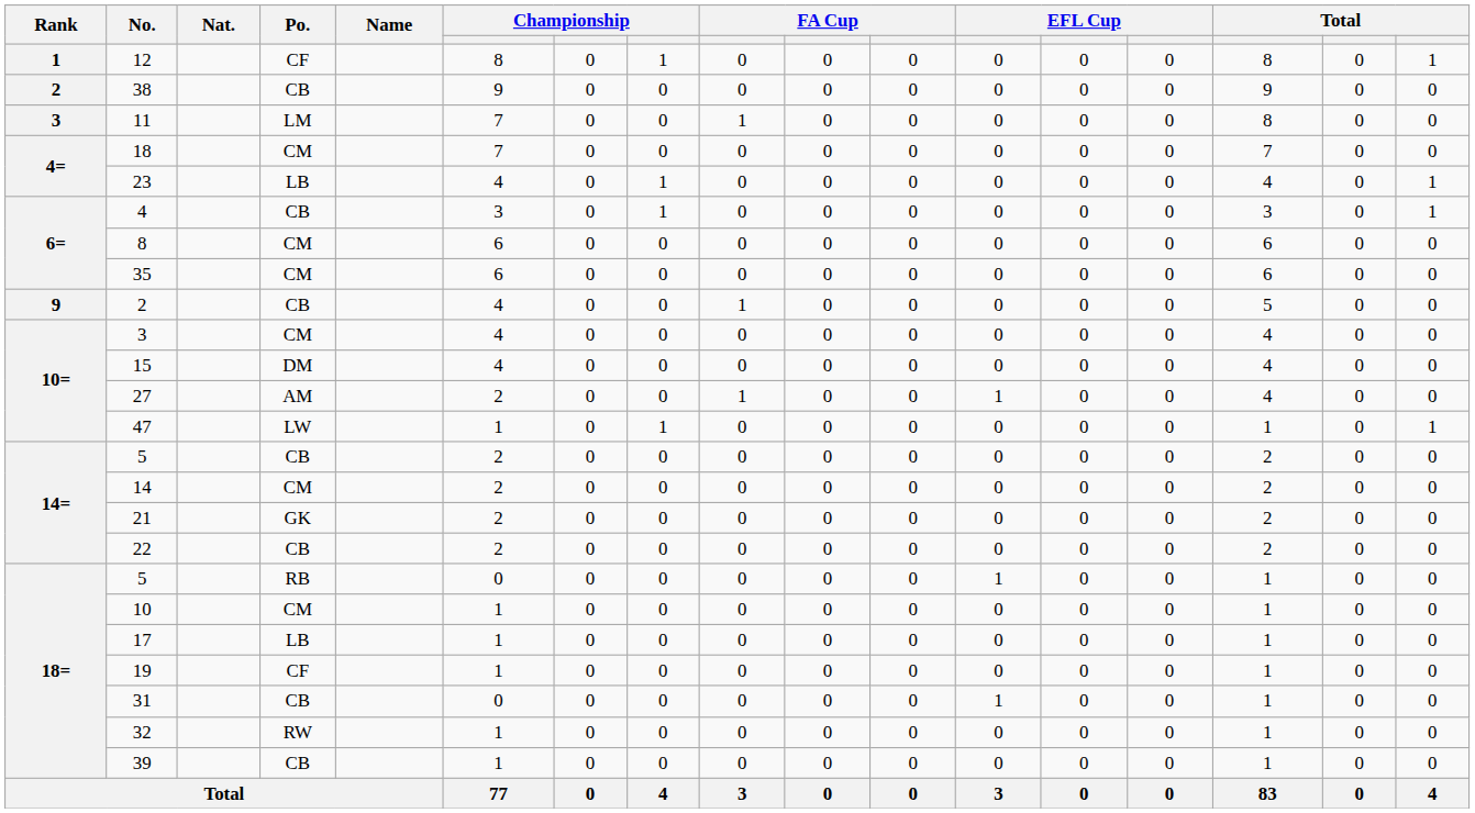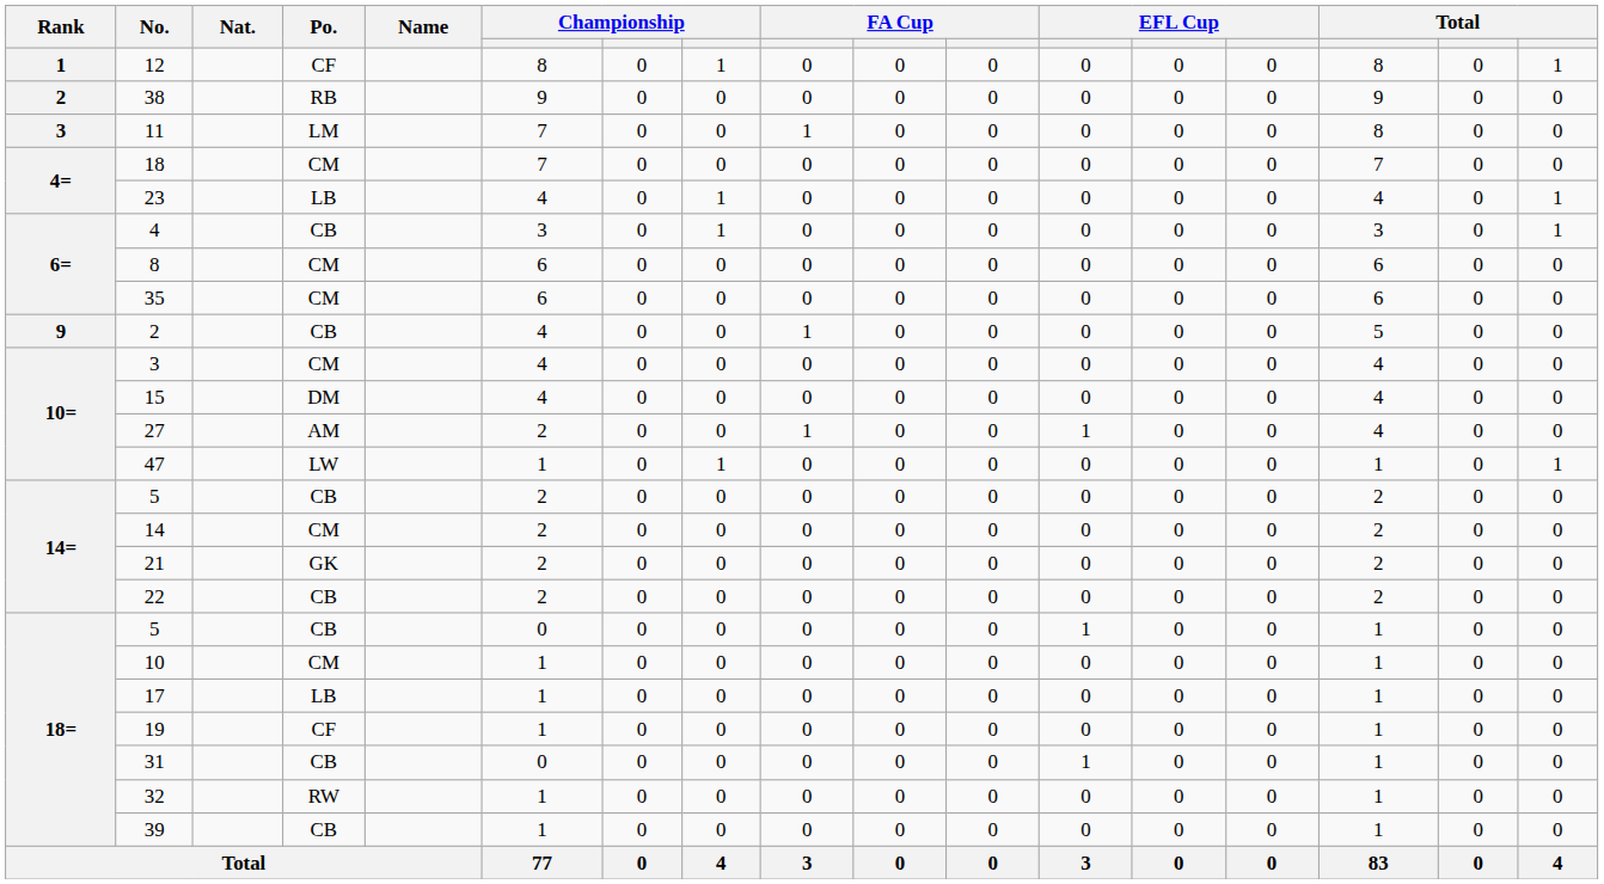 <table class="wikitable" style="text-align:center; font-size:95%; width:95%;">
 <tr>
 <th rowspan=2>Rank</th>
 <th rowspan=2>No.</th>
 <th rowspan=2>Nat.</th>
 <th rowspan=2>Po.</th>
 <th rowspan=2>Name</th>
 <th colspan=3 width=100px><a href='#'>Championship</a></th>
 <th colspan=3 width=100px><a href='#'>FA Cup</a></th>
 <th colspan=3 width=100px><a href='#'>EFL Cup</a></th>
 <th colspan=3 width=100px>Total</th>
 </tr>
 <tr>
 <th></th>
 <th></th>
 <th></th>
 <th></th>
 <th></th>
 <th></th>
 <th></th>
 <th></th>
 <th></th>
 <th></th>
 <th></th>
 <th></th>
 </tr>
 <tr>
 <th rowspan=1>1</th>
 <td>12</td>
 <td></td>
 <td>CF</td>
 <td></td>
 <td>8</td>
 <td>0</td>
 <td>1</td>
 <td>0</td>
 <td>0</td>
 <td>0</td>
 <td>0</td>
 <td>0</td>
 <td>0</td>
 <td>8</td>
 <td>0</td>
 <td>1</td>
 </tr>
 <tr>
 <th rowspan=1>2</th>
 <td>38</td>
 <td></td>
-<td>CB</td>
+<td>RB</td>
 <td></td>
 <td>9</td>
 <td>0</td>
 <td>0</td>
 <td>0</td>
 <td>0</td>
 <td>0</td>
 <td>0</td>
 <td>0</td>
 <td>0</td>
 <td>9</td>
 <td>0</td>
 <td>0</td>
 </tr>
 <tr>
 <th rowspan=1>3</th>
 <td>11</td>
 <td></td>
 <td>LM</td>
 <td></td>
 <td>7</td>
 <td>0</td>
 <td>0</td>
 <td>1</td>
 <td>0</td>
 <td>0</td>
 <td>0</td>
 <td>0</td>
 <td>0</td>
 <td>8</td>
 <td>0</td>
 <td>0</td>
 </tr>
 <tr>
 <th rowspan=2>4=</th>
 <td>18</td>
 <td></td>
 <td>CM</td>
 <td></td>
 <td>7</td>
 <td>0</td>
 <td>0</td>
 <td>0</td>
 <td>0</td>
 <td>0</td>
 <td>0</td>
 <td>0</td>
 <td>0</td>
 <td>7</td>
 <td>0</td>
 <td>0</td>
 </tr>
 <tr>
 <td>23</td>
 <td></td>
 <td>LB</td>
 <td></td>
 <td>4</td>
 <td>0</td>
 <td>1</td>
 <td>0</td>
 <td>0</td>
 <td>0</td>
 <td>0</td>
 <td>0</td>
 <td>0</td>
 <td>4</td>
 <td>0</td>
 <td>1</td>
 </tr>
 <tr>
 <th rowspan=3>6=</th>
 <td>4</td>
 <td></td>
 <td>CB</td>
 <td></td>
 <td>3</td>
 <td>0</td>
 <td>1</td>
 <td>0</td>
 <td>0</td>
 <td>0</td>
 <td>0</td>
 <td>0</td>
 <td>0</td>
 <td>3</td>
 <td>0</td>
 <td>1</td>
 </tr>
 <tr>
 <td>8</td>
 <td></td>
 <td>CM</td>
 <td></td>
 <td>6</td>
 <td>0</td>
 <td>0</td>
 <td>0</td>
 <td>0</td>
 <td>0</td>
 <td>0</td>
 <td>0</td>
 <td>0</td>
 <td>6</td>
 <td>0</td>
 <td>0</td>
 </tr>
 <tr>
 <td>35</td>
 <td></td>
 <td>CM</td>
 <td></td>
 <td>6</td>
 <td>0</td>
 <td>0</td>
 <td>0</td>
 <td>0</td>
 <td>0</td>
 <td>0</td>
 <td>0</td>
 <td>0</td>
 <td>6</td>
 <td>0</td>
 <td>0</td>
 </tr>
 <tr>
 <th rowspan=1>9</th>
 <td>2</td>
 <td></td>
 <td>CB</td>
 <td></td>
 <td>4</td>
 <td>0</td>
 <td>0</td>
 <td>1</td>
 <td>0</td>
 <td>0</td>
 <td>0</td>
 <td>0</td>
 <td>0</td>
 <td>5</td>
 <td>0</td>
 <td>0</td>
 </tr>
 <tr>
 <th rowspan=4>10=</th>
 <td>3</td>
 <td></td>
 <td>CM</td>
 <td></td>
 <td>4</td>
 <td>0</td>
 <td>0</td>
 <td>0</td>
 <td>0</td>
 <td>0</td>
 <td>0</td>
 <td>0</td>
 <td>0</td>
 <td>4</td>
 <td>0</td>
 <td>0</td>
 </tr>
 <tr>
 <td>15</td>
 <td></td>
 <td>DM</td>
 <td></td>
 <td>4</td>
 <td>0</td>
 <td>0</td>
 <td>0</td>
 <td>0</td>
 <td>0</td>
 <td>0</td>
 <td>0</td>
 <td>0</td>
 <td>4</td>
 <td>0</td>
 <td>0</td>
 </tr>
 <tr>
 <td>27</td>
 <td></td>
 <td>AM</td>
 <td></td>
 <td>2</td>
 <td>0</td>
 <td>0</td>
 <td>1</td>
 <td>0</td>
 <td>0</td>
 <td>1</td>
 <td>0</td>
 <td>0</td>
 <td>4</td>
 <td>0</td>
 <td>0</td>
 </tr>
 <tr>
 <td>47</td>
 <td></td>
 <td>LW</td>
 <td></td>
 <td>1</td>
 <td>0</td>
 <td>1</td>
 <td>0</td>
 <td>0</td>
 <td>0</td>
 <td>0</td>
 <td>0</td>
 <td>0</td>
 <td>1</td>
 <td>0</td>
 <td>1</td>
 </tr>
 <tr>
 <th rowspan=4>14=</th>
 <td>5</td>
 <td></td>
 <td>CB</td>
 <td></td>
 <td>2</td>
 <td>0</td>
 <td>0</td>
 <td>0</td>
 <td>0</td>
 <td>0</td>
 <td>0</td>
 <td>0</td>
 <td>0</td>
 <td>2</td>
 <td>0</td>
 <td>0</td>
 </tr>
 <tr>
 <td>14</td>
 <td></td>
 <td>CM</td>
 <td></td>
 <td>2</td>
 <td>0</td>
 <td>0</td>
 <td>0</td>
 <td>0</td>
 <td>0</td>
 <td>0</td>
 <td>0</td>
 <td>0</td>
 <td>2</td>
 <td>0</td>
 <td>0</td>
 </tr>
 <tr>
 <td>21</td>
 <td></td>
 <td>GK</td>
 <td></td>
 <td>2</td>
 <td>0</td>
 <td>0</td>
 <td>0</td>
 <td>0</td>
 <td>0</td>
 <td>0</td>
 <td>0</td>
 <td>0</td>
 <td>2</td>
 <td>0</td>
 <td>0</td>
 </tr>
 <tr>
 <td>22</td>
 <td></td>
 <td>CB</td>
 <td></td>
 <td>2</td>
 <td>0</td>
 <td>0</td>
 <td>0</td>
 <td>0</td>
 <td>0</td>
 <td>0</td>
 <td>0</td>
 <td>0</td>
 <td>2</td>
 <td>0</td>
 <td>0</td>
 </tr>
 <tr>
 <th rowspan=7>18=</th>
 <td>5</td>
 <td></td>
-<td>RB</td>
+<td>CB</td>
 <td></td>
 <td>0</td>
 <td>0</td>
 <td>0</td>
 <td>0</td>
 <td>0</td>
 <td>0</td>
 <td>1</td>
 <td>0</td>
 <td>0</td>
 <td>1</td>
 <td>0</td>
 <td>0</td>
 </tr>
 <tr>
 <td>10</td>
 <td></td>
 <td>CM</td>
 <td></td>
 <td>1</td>
 <td>0</td>
 <td>0</td>
 <td>0</td>
 <td>0</td>
 <td>0</td>
 <td>0</td>
 <td>0</td>
 <td>0</td>
 <td>1</td>
 <td>0</td>
 <td>0</td>
 </tr>
 <tr>
 <td>17</td>
 <td></td>
 <td>LB</td>
 <td></td>
 <td>1</td>
 <td>0</td>
 <td>0</td>
 <td>0</td>
 <td>0</td>
 <td>0</td>
 <td>0</td>
 <td>0</td>
 <td>0</td>
 <td>1</td>
 <td>0</td>
 <td>0</td>
 </tr>
 <tr>
 <td>19</td>
 <td></td>
 <td>CF</td>
 <td></td>
 <td>1</td>
 <td>0</td>
 <td>0</td>
 <td>0</td>
 <td>0</td>
 <td>0</td>
 <td>0</td>
 <td>0</td>
 <td>0</td>
 <td>1</td>
 <td>0</td>
 <td>0</td>
 </tr>
 <tr>
 <td>31</td>
 <td></td>
 <td>CB</td>
 <td></td>
 <td>0</td>
 <td>0</td>
 <td>0</td>
 <td>0</td>
 <td>0</td>
 <td>0</td>
 <td>1</td>
 <td>0</td>
 <td>0</td>
 <td>1</td>
 <td>0</td>
 <td>0</td>
 </tr>
 <tr>
 <td>32</td>
 <td></td>
 <td>RW</td>
 <td></td>
 <td>1</td>
 <td>0</td>
 <td>0</td>
 <td>0</td>
 <td>0</td>
 <td>0</td>
 <td>0</td>
 <td>0</td>
 <td>0</td>
 <td>1</td>
 <td>0</td>
 <td>0</td>
 </tr>
 <tr>
 <td>39</td>
 <td></td>
 <td>CB</td>
 <td></td>
 <td>1</td>
 <td>0</td>
 <td>0</td>
 <td>0</td>
 <td>0</td>
 <td>0</td>
 <td>0</td>
 <td>0</td>
 <td>0</td>
 <td>1</td>
 <td>0</td>
 <td>0</td>
 </tr>
 <tr>
 <th colspan=5>Total</th>
 <th>77</th>
 <th>0</th>
 <th>4</th>
 <th>3</th>
 <th>0</th>
 <th>0</th>
 <th>3</th>
 <th>0</th>
 <th>0</th>
 <th>83</th>
 <th>0</th>
 <th>4</th>
 </tr>
 </table>
